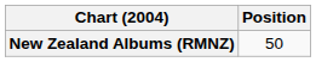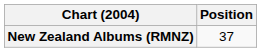 <table class="wikitable plainrowheaders" style="text-align:center">
 <tr>
 <th scope="col">Chart (2004)</th>
 <th scope="col">Position</th>
 </tr>
 <tr>
 <th scope="row">New Zealand Albums (RMNZ)</th>
-<td>50</td>
+<td>37</td>
 </tr>
 </table>
